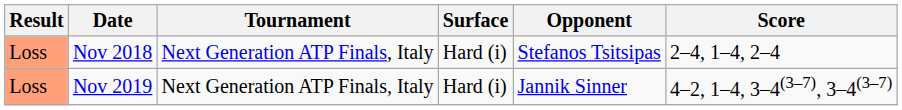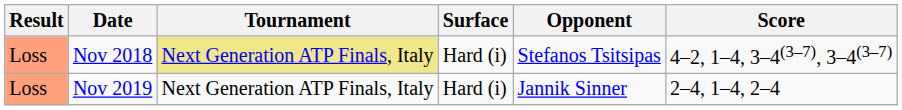 <table class="sortable wikitable">
 <tr>
 <th>Result</th>
 <th>Date</th>
 <th>Tournament</th>
 <th>Surface</th>
 <th>Opponent</th>
 <th class=unsortable>Score</th>
 </tr>
 <tr>
 <td style=background:#ffa07a>Loss</td>
 <td><a href='#'>Nov 2018</a></td>
-<td><a href='#'>Next Generation ATP Finals</a>, Italy</td>
+<td style="background: khaki;"><a href='#'>Next Generation ATP Finals</a>, Italy</td>
 <td>Hard (i)</td>
 <td> <a href='#'>Stefanos Tsitsipas</a></td>
-<td>2–4, 1–4, 2–4</td>
+<td>4–2, 1–4, 3–4<sup>(3–7)</sup>, 3–4<sup>(3–7)</sup></td>
 </tr>
 <tr>
 <td style=background:#ffa07a>Loss</td>
 <td><a href='#'>Nov 2019</a></td>
 <td>Next Generation ATP Finals, Italy</td>
 <td>Hard (i)</td>
 <td> <a href='#'>Jannik Sinner</a></td>
-<td>4–2, 1–4, 3–4<sup>(3–7)</sup>, 3–4<sup>(3–7)</sup></td>
+<td>2–4, 1–4, 2–4</td>
 </tr>
 <tr>
 </tr>
 </table>
